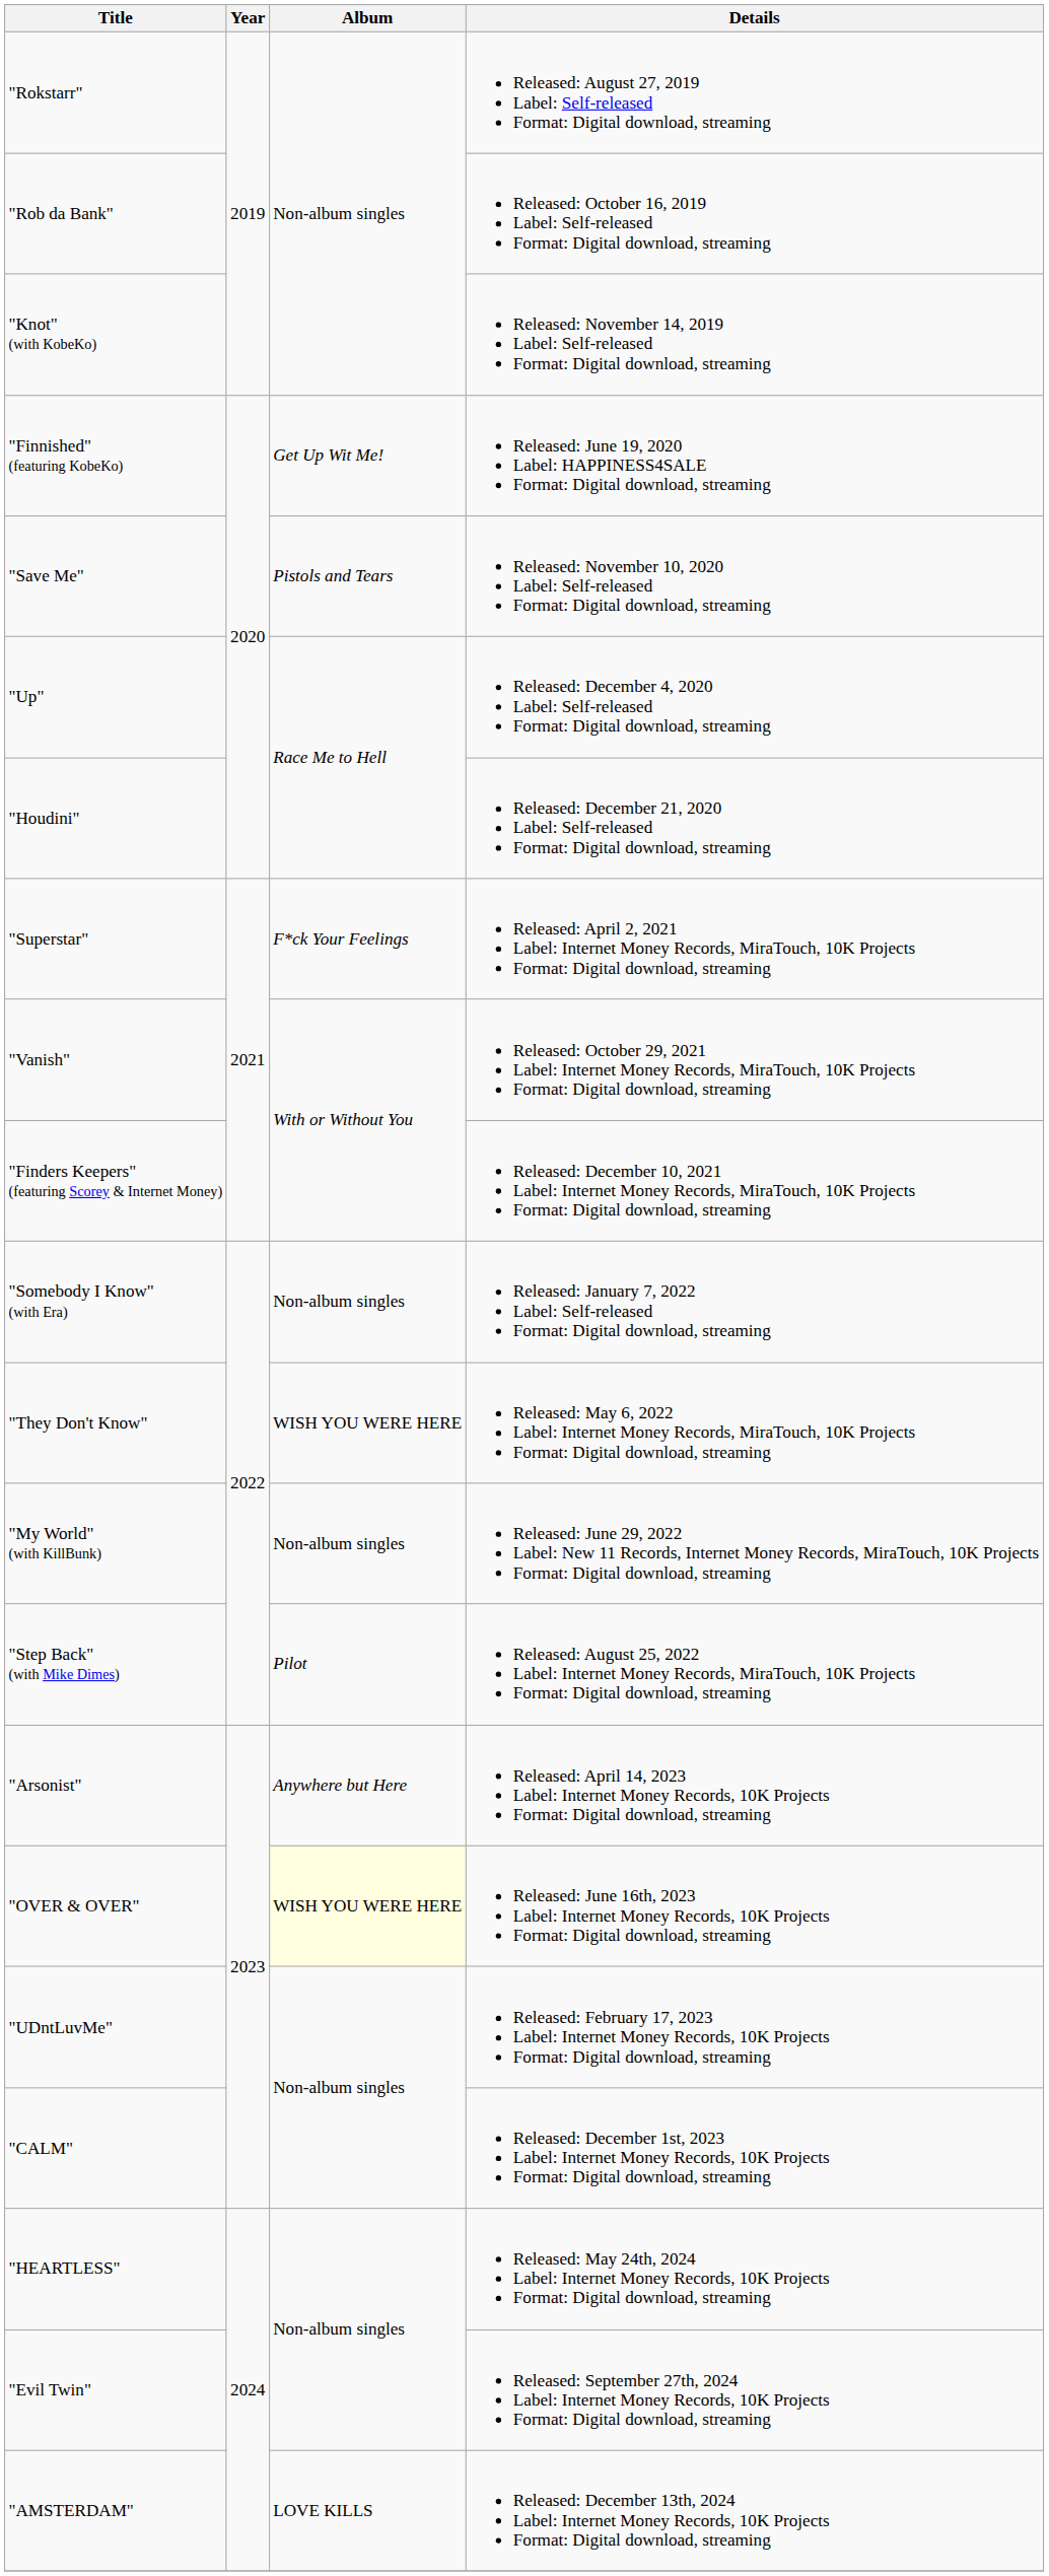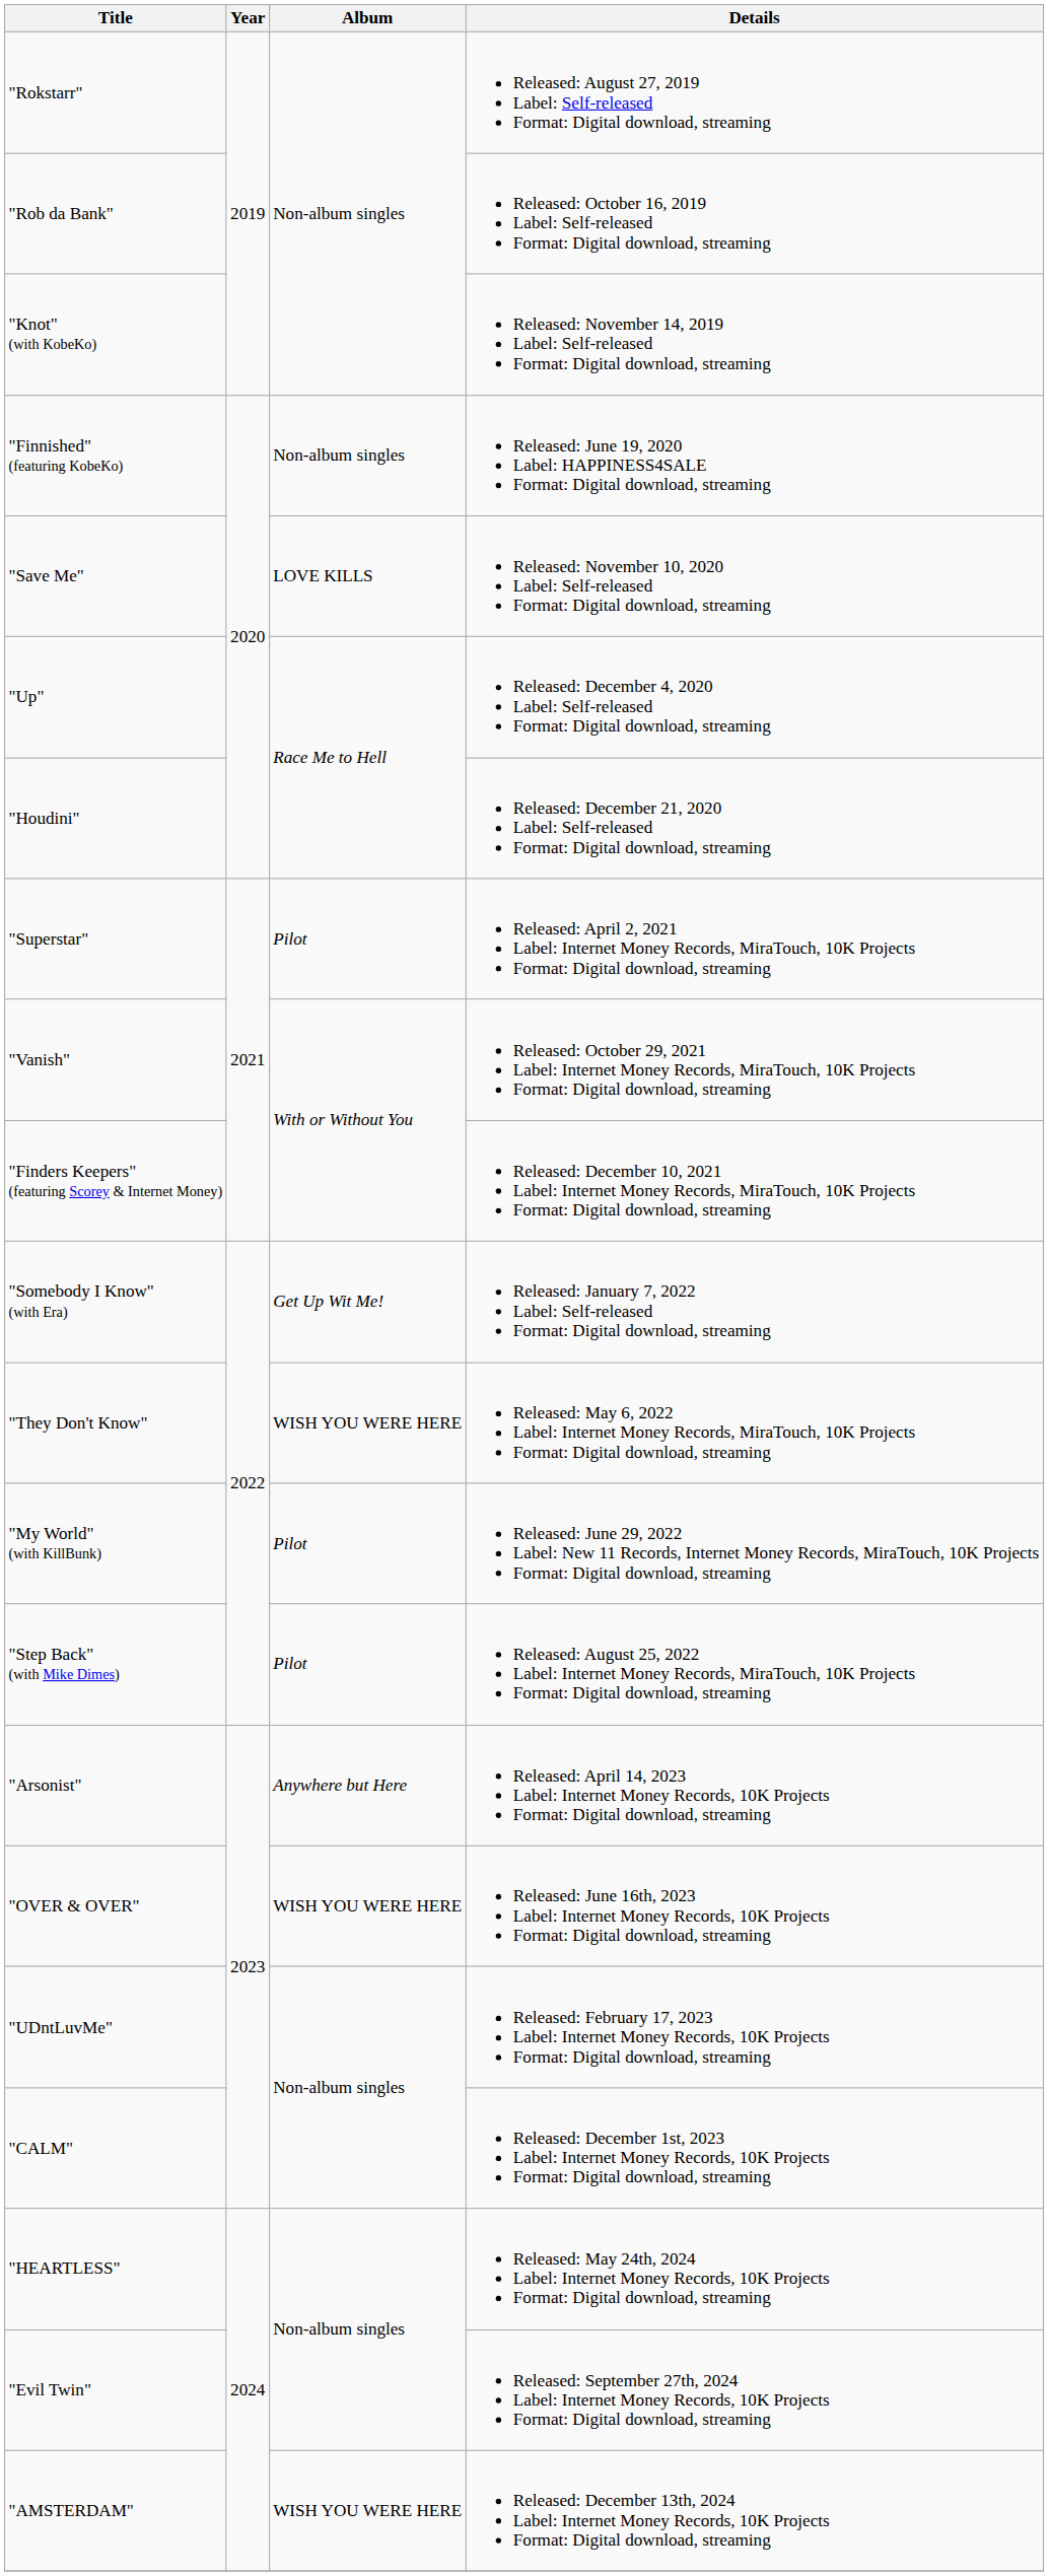 <table class="wikitable sortable">
 <tr>
 <th>Title</th>
 <th>Year</th>
 <th>Album</th>
 <th>Details</th>
 </tr>
 <tr>
 <td>"Rokstarr"</td>
 <td rowspan="3">2019</td>
 <td rowspan="3">Non-album singles</td>
 <td><br><ul><li>Released: August 27, 2019</li><li>Label: <a href='#'>Self-released</a></li><li>Format: Digital download, streaming</li></ul></td>
 </tr>
 <tr>
 <td>"Rob da Bank"</td>
 <td><br><ul><li>Released: October 16, 2019</li><li>Label: Self-released</li><li>Format: Digital download, streaming</li></ul></td>
 </tr>
 <tr>
 <td>"Knot" <br><small>(with KobeKo)</small></td>
 <td><br><ul><li>Released: November 14, 2019</li><li>Label: Self-released</li><li>Format: Digital download, streaming</li></ul></td>
 </tr>
 <tr>
 <td>"Finnished" <br><small>(featuring KobeKo)</small></td>
 <td rowspan="4">2020</td>
-<td rowspan="1"><em>Get Up Wit Me!</em></td>
+<td rowspan="1">Non-album singles</td>
 <td><br><ul><li>Released: June 19, 2020</li><li>Label: HAPPINESS4SALE</li><li>Format: Digital download, streaming</li></ul></td>
 </tr>
 <tr>
 <td>"Save Me"</td>
-<td rowspan="1"><em>Pistols and Tears</em></td>
+<td>LOVE KILLS</td>
 <td><br><ul><li>Released: November 10, 2020</li><li>Label: Self-released</li><li>Format: Digital download, streaming</li></ul></td>
 </tr>
 <tr>
 <td>"Up"</td>
 <td rowspan="2"><em>Race Me to Hell</em></td>
 <td><br><ul><li>Released: December 4, 2020</li><li>Label: Self-released</li><li>Format: Digital download, streaming</li></ul></td>
 </tr>
 <tr>
 <td>"Houdini"</td>
 <td><br><ul><li>Released: December 21, 2020</li><li>Label: Self-released</li><li>Format: Digital download, streaming</li></ul></td>
 </tr>
 <tr>
 <td>"Superstar"</td>
 <td rowspan="3">2021</td>
-<td rowspan="1"><em>F*ck Your Feelings</em></td>
+<td rowspan="1"><em>Pilot</em></td>
 <td><br><ul><li>Released: April 2, 2021</li><li>Label: Internet Money Records, MiraTouch, 10K Projects</li><li>Format: Digital download, streaming</li></ul></td>
 </tr>
 <tr>
 <td>"Vanish"</td>
 <td rowspan="2"><em>With or Without You</em></td>
 <td><br><ul><li>Released: October 29, 2021</li><li>Label: Internet Money Records, MiraTouch, 10K Projects</li><li>Format: Digital download, streaming</li></ul></td>
 </tr>
 <tr>
 <td>"Finders Keepers" <br><small>(featuring <a href='#'>Scorey</a> & Internet Money)</small></td>
 <td><br><ul><li>Released: December 10, 2021</li><li>Label: Internet Money Records, MiraTouch, 10K Projects</li><li>Format: Digital download, streaming</li></ul></td>
 </tr>
 <tr>
 <td>"Somebody I Know" <br><small>(with Era)</small></td>
 <td rowspan="4">2022</td>
-<td rowspan="1">Non-album singles</td>
+<td rowspan="1"><em>Get Up Wit Me!</em></td>
 <td><br><ul><li>Released: January 7, 2022</li><li>Label: Self-released</li><li>Format: Digital download, streaming</li></ul></td>
 </tr>
 <tr>
 <td>"They Don't Know"</td>
 <td>WISH YOU WERE HERE</td>
 <td><br><ul><li>Released: May 6, 2022</li><li>Label: Internet Money Records, MiraTouch, 10K Projects</li><li>Format: Digital download, streaming</li></ul></td>
 </tr>
 <tr>
 <td>"My World" <br><small>(with KillBunk)</small></td>
-<td rowspan="1">Non-album singles</td>
+<td rowspan="1"><em>Pilot</em></td>
 <td><br><ul><li>Released: June 29, 2022</li><li>Label: New 11 Records, Internet Money Records, MiraTouch, 10K Projects</li><li>Format: Digital download, streaming</li></ul></td>
 </tr>
 <tr>
 <td>"Step Back" <br><small>(with <a href='#'>Mike Dimes</a>)</small></td>
 <td rowspan="1"><em>Pilot</em></td>
 <td><br><ul><li>Released: August 25, 2022</li><li>Label: Internet Money Records, MiraTouch, 10K Projects</li><li>Format: Digital download, streaming</li></ul></td>
 </tr>
 <tr>
 <td>"Arsonist"</td>
 <td rowspan="4">2023</td>
 <td rowspan="1"><em>Anywhere but Here</em></td>
 <td><br><ul><li>Released: April 14, 2023</li><li>Label: Internet Money Records, 10K Projects</li><li>Format: Digital download, streaming</li></ul></td>
 </tr>
 <tr>
 <td>"OVER & OVER"</td>
-<td style="background: lightyellow;">WISH YOU WERE HERE</td>
+<td>WISH YOU WERE HERE</td>
 <td><br><ul><li>Released: June 16th, 2023</li><li>Label: Internet Money Records, 10K Projects</li><li>Format: Digital download, streaming</li></ul></td>
 </tr>
 <tr>
 <td>"UDntLuvMe"</td>
 <td rowspan="2">Non-album singles</td>
 <td><br><ul><li>Released: February 17, 2023</li><li>Label: Internet Money Records, 10K Projects</li><li>Format: Digital download, streaming</li></ul></td>
 </tr>
 <tr>
 <td>"CALM"</td>
 <td><br><ul><li>Released: December 1st, 2023</li><li>Label: Internet Money Records, 10K Projects</li><li>Format: Digital download, streaming</li></ul></td>
 </tr>
 <tr>
 <td>"HEARTLESS"</td>
 <td rowspan="3">2024</td>
 <td rowspan="2">Non-album singles</td>
 <td><br><ul><li>Released: May 24th, 2024</li><li>Label: Internet Money Records, 10K Projects</li><li>Format: Digital download, streaming</li></ul></td>
 </tr>
 <tr>
 <td>"Evil Twin"</td>
 <td><br><ul><li>Released: September 27th, 2024</li><li>Label: Internet Money Records, 10K Projects</li><li>Format: Digital download, streaming</li></ul></td>
 </tr>
 <tr>
 <td>"AMSTERDAM"</td>
-<td>LOVE KILLS</td>
+<td>WISH YOU WERE HERE</td>
 <td><br><ul><li>Released: December 13th, 2024</li><li>Label: Internet Money Records, 10K Projects</li><li>Format: Digital download, streaming</li></ul></td>
 </tr>
 <tr>
 </tr>
 </table>
